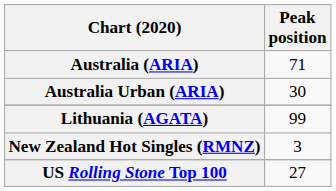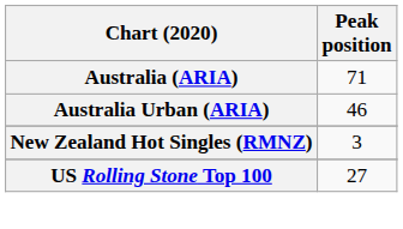 <table class="wikitable sortable plainrowheaders" style="text-align:center">
 <tr>
 <th scope="col">Chart (2020)</th>
 <th scope="col">Peak<br>position</th>
 </tr>
 <tr>
 <th scope="row">Australia (<a href='#'>ARIA</a>)</th>
 <td>71</td>
 </tr>
 <tr>
 <th scope="row">Australia Urban (<a href='#'>ARIA</a>)</th>
-<td>30</td>
+<td>46</td>
 </tr>
 <tr>
 </tr>
 <tr>
 </tr>
 <tr>
-</tr>
-<tr>
-<th scope="row">Lithuania (<a href='#'>AGATA</a>)</th>
-<td>99</td>
 </tr>
 <tr>
 <th scope="row">New Zealand Hot Singles (<a href='#'>RMNZ</a>)</th>
 <td>3</td>
 </tr>
 <tr>
 </tr>
 <tr>
 </tr>
 <tr>
 </tr>
 <tr>
 </tr>
 <tr>
 </tr>
 <tr>
 <th scope="row">US <a href='#'><em>Rolling Stone</em> Top 100</a></th>
 <td>27</td>
 </tr>
 </table>
